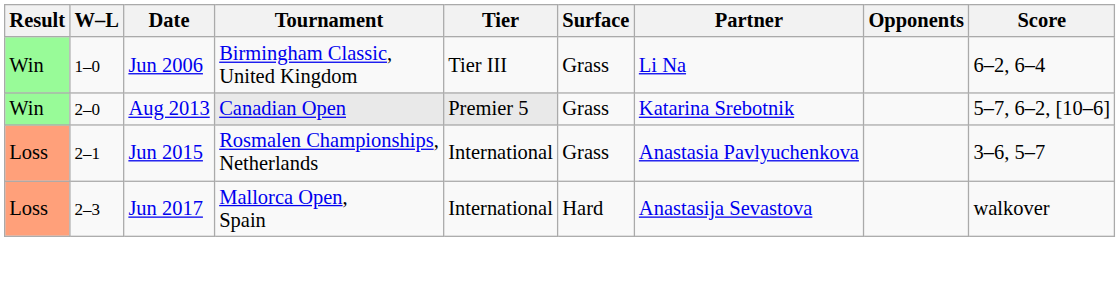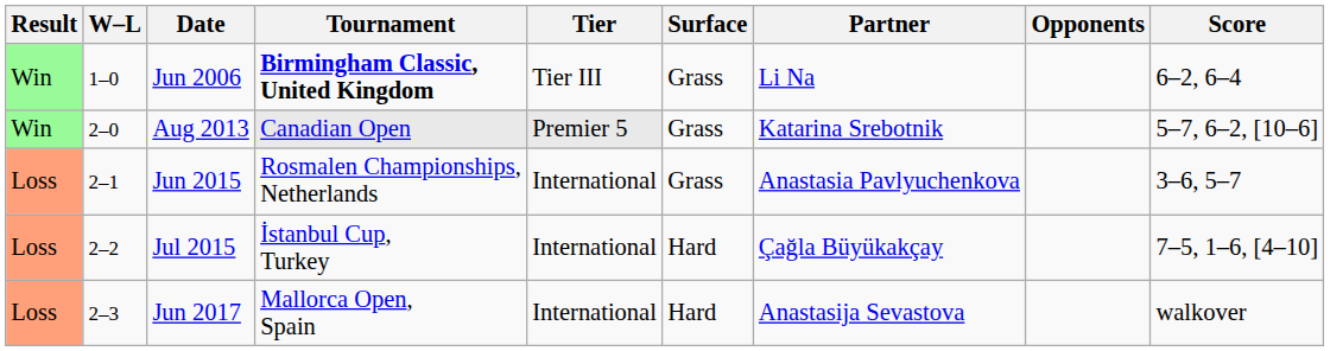 <table class="sortable wikitable">
 <tr>
 <th>Result</th>
 <th class="unsortable">W–L</th>
 <th>Date</th>
 <th>Tournament</th>
 <th>Tier</th>
 <th>Surface</th>
 <th>Partner</th>
 <th>Opponents</th>
 <th class="unsortable">Score</th>
 </tr>
 <tr>
 <td style="background:#98fb98;">Win</td>
 <td><small>1–0</small></td>
 <td><a href='#'>Jun 2006</a></td>
-<td><a href='#'>Birmingham Classic</a>, <br>United Kingdom</td>
+<td><strong><a href='#'>Birmingham Classic</a>, <br>United Kingdom</strong></td>
 <td>Tier III</td>
 <td>Grass</td>
 <td> <a href='#'>Li Na</a></td>
 <td></td>
 <td>6–2, 6–4</td>
 </tr>
 <tr>
 <td style="background:#98fb98;">Win</td>
 <td><small>2–0</small></td>
 <td><a href='#'>Aug 2013</a></td>
 <td style="background:#e9e9e9;"><a href='#'>Canadian Open</a></td>
 <td style="background:#e9e9e9;">Premier 5</td>
 <td>Grass</td>
 <td> <a href='#'>Katarina Srebotnik</a></td>
 <td></td>
 <td>5–7, 6–2, [10–6]</td>
 </tr>
 <tr>
 <td style="background:#ffa07a;">Loss</td>
 <td><small>2–1</small></td>
 <td><a href='#'>Jun 2015</a></td>
 <td><a href='#'>Rosmalen Championships</a>, <br>Netherlands</td>
 <td>International</td>
 <td>Grass</td>
 <td> <a href='#'>Anastasia Pavlyuchenkova</a></td>
 <td></td>
 <td>3–6, 5–7</td>
 </tr>
 <tr>
 <td style="background:#ffa07a;">Loss</td>
+<td><small>2–2</small></td>
+<td><a href='#'>Jul 2015</a></td>
+<td><a href='#'>İstanbul Cup</a>, <br>Turkey</td>
+<td>International</td>
+<td>Hard</td>
+<td> <a href='#'>Çağla Büyükakçay</a></td>
+<td></td>
+<td>7–5, 1–6, [4–10]</td>
+</tr>
+<tr>
+<td style="background:#ffa07a;">Loss</td>
 <td><small>2–3</small></td>
 <td><a href='#'>Jun 2017</a></td>
 <td><a href='#'>Mallorca Open</a>, <br>Spain</td>
 <td>International</td>
 <td>Hard</td>
 <td> <a href='#'>Anastasija Sevastova</a></td>
 <td></td>
 <td>walkover</td>
 </tr>
 </table>
